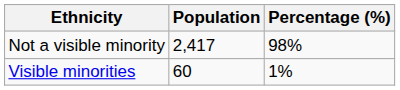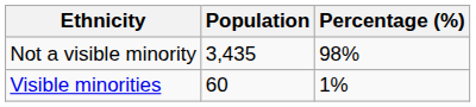 <table class="wikitable">
 <tr>
 <th>Ethnicity</th>
 <th>Population</th>
 <th>Percentage (%)</th>
 </tr>
 <tr>
 <td>Not a visible minority</td>
-<td>2,417</td>
+<td>3,435</td>
 <td>98%</td>
 </tr>
 <tr>
 <td><a href='#'>Visible minorities</a></td>
 <td>60</td>
 <td>1%</td>
 </tr>
 </table>
